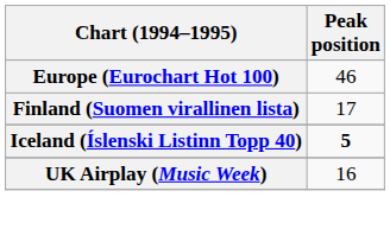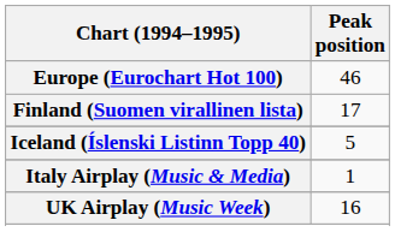 <table class="wikitable sortable plainrowheaders" style="text-align:center">
 <tr>
 <th>Chart (1994–1995)</th>
 <th>Peak<br>position</th>
 </tr>
 <tr>
 </tr>
 <tr>
 </tr>
 <tr>
 </tr>
 <tr>
 <th scope="row">Europe (<a href='#'>Eurochart Hot 100</a>)</th>
 <td>46</td>
 </tr>
 <tr>
 <th scope="row">Finland (<a href='#'>Suomen virallinen lista</a>)</th>
 <td>17</td>
 </tr>
 <tr>
 </tr>
 <tr>
 </tr>
 <tr>
 <th scope="row">Iceland (<a href='#'>Íslenski Listinn Topp 40</a>)</th>
-<td><strong>5</strong></td>
+<td>5</td>
 </tr>
 <tr>
+</tr>
+<tr>
+<th scope="row">Italy Airplay (<em><a href='#'>Music & Media</a></em>)</th>
+<td>1</td>
 </tr>
 <tr>
 </tr>
 <tr>
 </tr>
 <tr>
 </tr>
 <tr>
 </tr>
 <tr>
 </tr>
 <tr>
 </tr>
 <tr>
 <th scope="row">UK Airplay (<em><a href='#'>Music Week</a></em>)</th>
 <td>16</td>
 </tr>
 <tr>
 </tr>
 <tr>
 </tr>
 <tr>
 </tr>
 <tr>
 </tr>
 </table>
